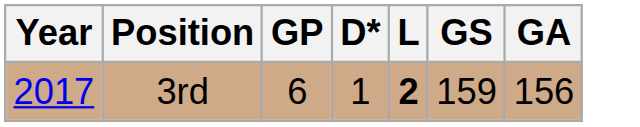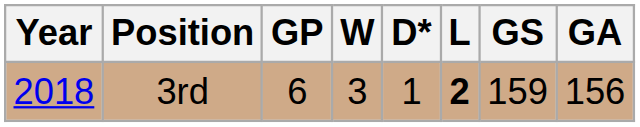 <table class="wikitable" style="text-align: center;">
 <tr>
 <th>Year</th>
 <th>Position</th>
 <th>GP</th>
+<th>W</th>
 <th>D*</th>
 <th>L</th>
 <th>GS</th>
 <th>GA</th>
 </tr>
 <tr style="background: #cfaa88;">
-<td> <a href='#'>2017</a></td>
+<td> <a href='#'>2018</a></td>
 <td>3rd</td>
 <td>6</td>
+<td>3</td>
 <td>1</td>
 <td><strong>2</strong></td>
 <td>159</td>
 <td>156</td>
 </tr>
 </table>
